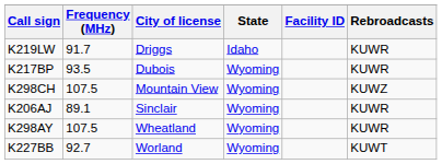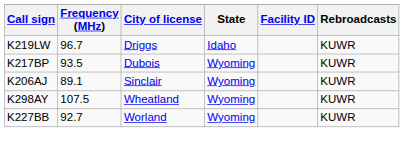 <table class="wikitable sortable">
 <tr>
 </tr>
 <tr>
 <th><a href='#'>Call sign</a></th>
 <th data-sort-type="number"><a href='#'>Frequency</a><br>(<a href='#'>MHz</a>)</th>
 <th><a href='#'>City of license</a></th>
 <th>State</th>
 <th data-sort-type="number"><a href='#'>Facility ID</a></th>
 <th>Rebroadcasts</th>
 </tr>
 <tr>
 <td>K219LW</td>
-<td>91.7</td>
+<td>96.7</td>
 <td><a href='#'>Driggs</a></td>
 <td><a href='#'>Idaho</a></td>
 <td></td>
 <td>KUWR</td>
 </tr>
 <tr>
 <td>K217BP</td>
 <td>93.5</td>
 <td><a href='#'>Dubois</a></td>
 <td><a href='#'>Wyoming</a></td>
 <td></td>
 <td>KUWR</td>
-</tr>
-<tr>
-<td>K298CH</td>
-<td>107.5</td>
-<td><a href='#'>Mountain View</a></td>
-<td><a href='#'>Wyoming</a></td>
-<td></td>
-<td>KUWZ</td>
 </tr>
 <tr>
 <td>K206AJ</td>
 <td>89.1</td>
 <td><a href='#'>Sinclair</a></td>
 <td><a href='#'>Wyoming</a></td>
 <td></td>
 <td>KUWR</td>
 </tr>
 <tr>
 <td>K298AY</td>
 <td>107.5</td>
 <td><a href='#'>Wheatland</a></td>
 <td><a href='#'>Wyoming</a></td>
 <td></td>
 <td>KUWR</td>
 </tr>
 <tr>
 <td>K227BB</td>
 <td>92.7</td>
 <td><a href='#'>Worland</a></td>
 <td><a href='#'>Wyoming</a></td>
 <td></td>
-<td>KUWT</td>
+<td>KUWR</td>
 </tr>
 </table>
